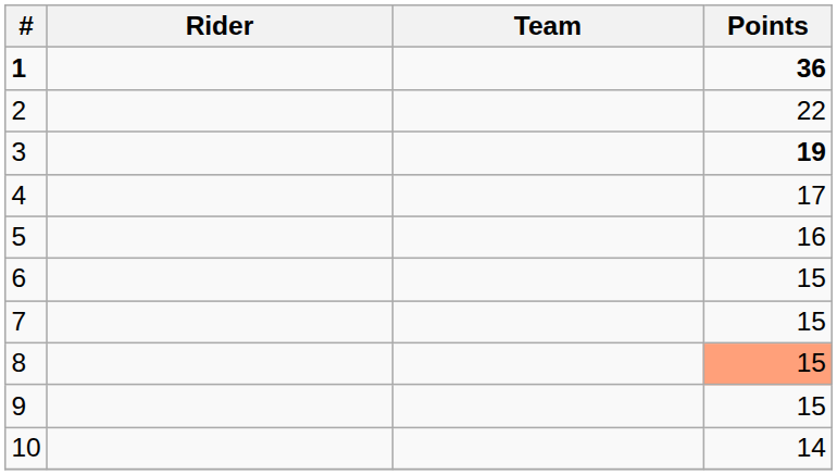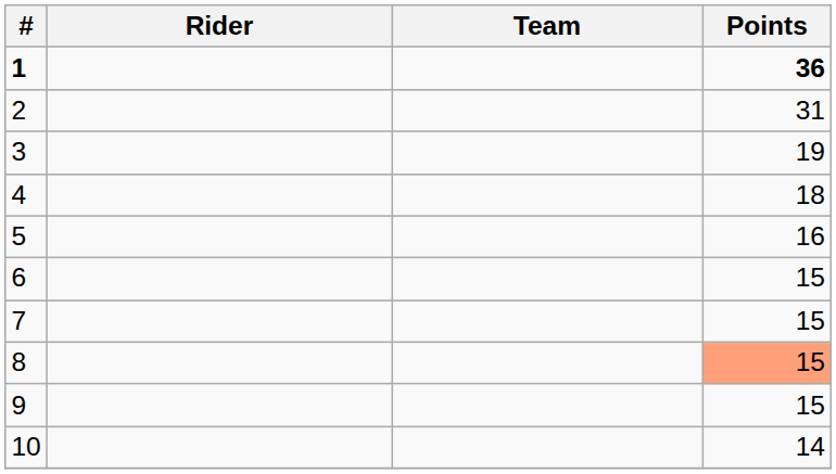 <table class="wikitable">
 <tr>
 <th>#</th>
 <th width="200">Rider</th>
 <th width="180">Team</th>
 <th width="70">Points</th>
 </tr>
 <tr>
 <td><strong>1</strong></td>
 <td><strong></strong></td>
 <td><strong></strong></td>
 <td align=right><strong>36</strong></td>
 </tr>
 <tr>
 <td>2</td>
 <td></td>
 <td></td>
-<td align=right>22</td>
+<td align=right>31</td>
 </tr>
 <tr>
 <td>3</td>
 <td></td>
 <td></td>
-<td align=right><strong>19</strong></td>
+<td align=right>19</td>
 </tr>
 <tr>
 <td>4</td>
 <td></td>
 <td></td>
-<td align=right>17</td>
+<td align=right>18</td>
 </tr>
 <tr>
 <td>5</td>
 <td></td>
 <td></td>
 <td align=right>16</td>
 </tr>
 <tr>
 <td>6</td>
 <td></td>
 <td></td>
 <td align=right>15</td>
 </tr>
 <tr>
 <td>7</td>
 <td></td>
 <td></td>
 <td align=right>15</td>
 </tr>
 <tr>
 <td>8</td>
 <td></td>
 <td></td>
 <td align=right style="background: lightsalmon;">15</td>
 </tr>
 <tr>
 <td>9</td>
 <td></td>
 <td></td>
 <td align=right>15</td>
 </tr>
 <tr>
 <td>10</td>
 <td></td>
 <td></td>
 <td align=right>14</td>
 </tr>
 <tr>
 </tr>
 </table>
